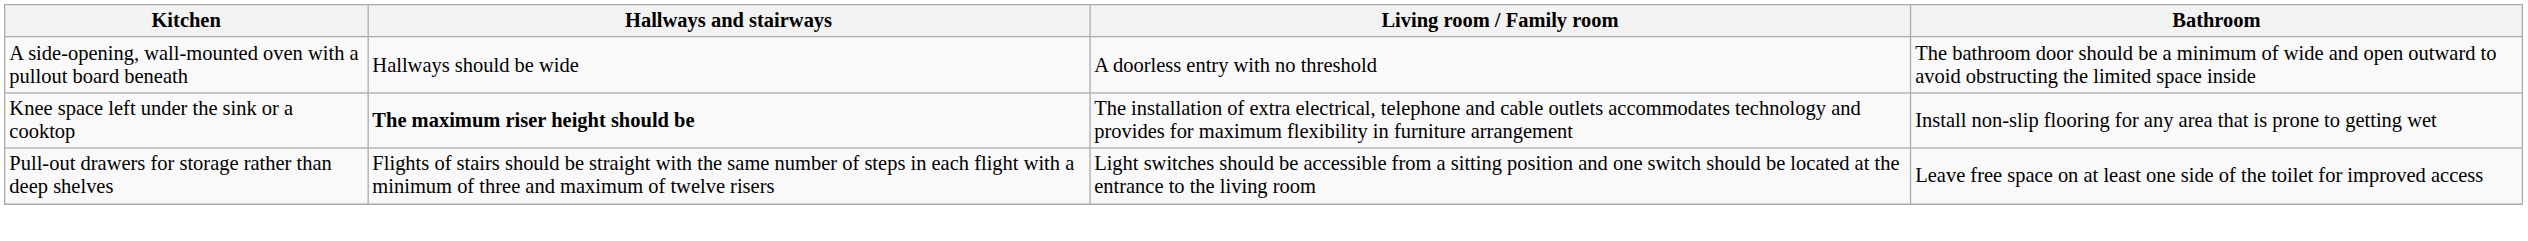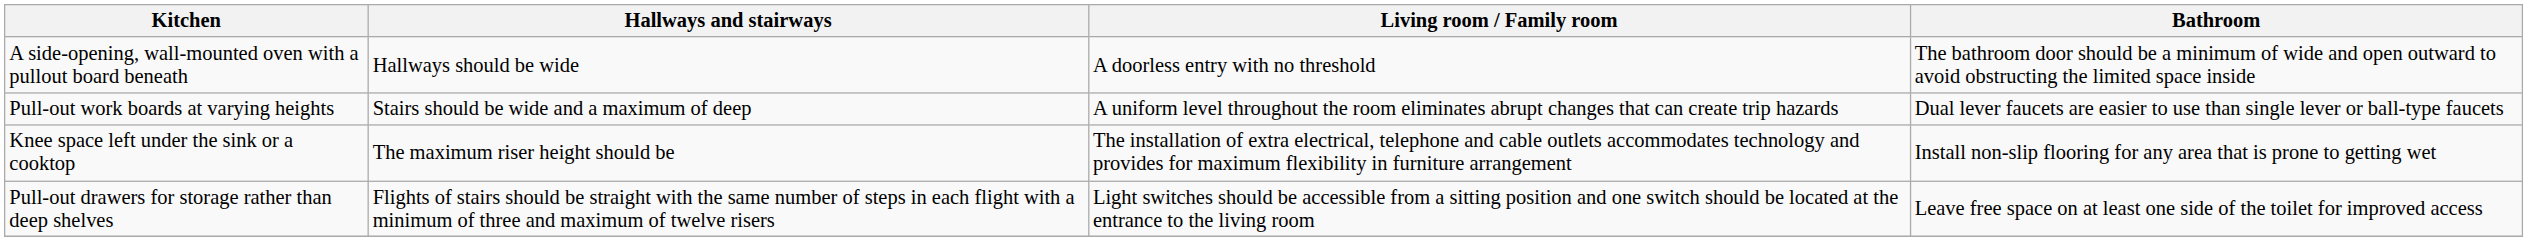 <table class="wikitable">
 <tr>
 <th>Kitchen</th>
 <th>Hallways and stairways</th>
 <th>Living room / Family room</th>
 <th>Bathroom</th>
 </tr>
 <tr>
 <td>A side-opening, wall-mounted oven with a pullout board beneath</td>
 <td>Hallways should be  wide</td>
 <td>A doorless entry with no threshold</td>
 <td>The bathroom door should be a minimum of  wide and open outward to avoid obstructing the limited space inside</td>
 </tr>
 <tr>
+<td>Pull-out work boards at varying heights</td>
+<td>Stairs should be  wide and a maximum of  deep</td>
+<td>A uniform level throughout the room eliminates abrupt changes that can create trip hazards</td>
+<td>Dual lever faucets are easier to use than single lever or ball-type faucets</td>
+</tr>
+<tr>
 <td>Knee space left under the sink or a cooktop</td>
-<td><strong>The maximum riser height should be </strong></td>
+<td>The maximum riser height should be </td>
 <td>The installation of extra electrical, telephone and cable outlets accommodates technology and provides for maximum flexibility in furniture arrangement</td>
 <td>Install non-slip flooring for any area that is prone to getting wet</td>
 </tr>
 <tr>
 <td>Pull-out drawers for storage rather than deep shelves</td>
 <td>Flights of stairs should be straight with the same number of steps in each flight with a minimum of three and maximum of twelve risers</td>
 <td>Light switches should be accessible from a sitting position and one switch should be located at the entrance to the living room</td>
 <td>Leave free space on at least one side of the toilet for improved access</td>
 </tr>
 <tr>
 </tr>
 </table>
